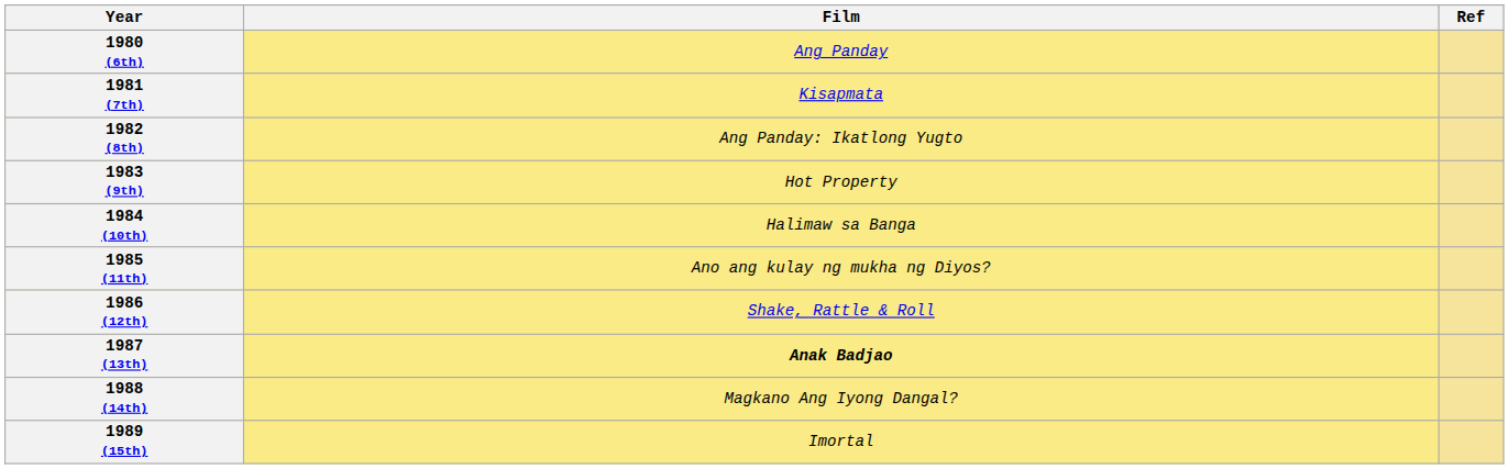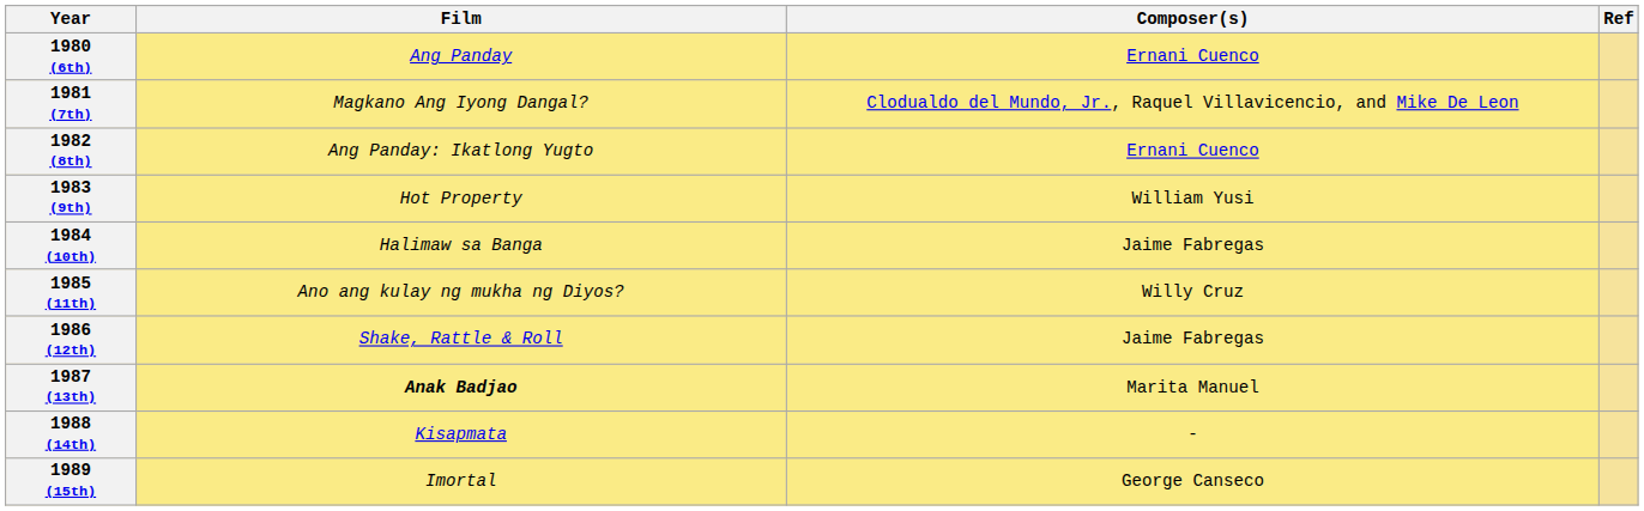 <table class="wikitable" rowspan=2 border="2" cellpadding="4" style="text-align: center; background: #f6e39c">
 <tr style="background:#bebebe;">
 <th scope="col" style="width:8%;">Year</th>
 <th scope="col" style="width:40%;">Film</th>
+<th scope="col" style="width:50%;">Composer(s)</th>
 <th scope="col" style="width:2%;">Ref</th>
 </tr>
 <tr>
 <th scope="row" style="text-align:center">1980 <br><small><a href='#'>(6th)</a> </small></th>
 <td style="background:#FAEB86"><em><a href='#'>Ang Panday</a></em></td>
+<td style="background:#FAEB86"><a href='#'>Ernani Cuenco</a></td>
 <td></td>
 </tr>
 <tr>
 <th scope="row" style="text-align:center">1981 <br><small><a href='#'>(7th)</a> </small></th>
-<td style="background:#FAEB86"><em><a href='#'>Kisapmata</a></em></td>
+<td style="background:#FAEB86"><em>Magkano Ang Iyong Dangal?</em></td>
+<td style="background:#FAEB86"><a href='#'>Clodualdo del Mundo, Jr.</a>, Raquel Villavicencio, and <a href='#'>Mike De Leon</a></td>
 <td></td>
 </tr>
 <tr>
 <th scope="row" style="text-align:center">1982 <br><small><a href='#'>(8th)</a> </small></th>
 <td style="background:#FAEB86"><em>Ang Panday: Ikatlong Yugto</em></td>
+<td style="background:#FAEB86"><a href='#'>Ernani Cuenco</a></td>
 <td></td>
 </tr>
 <tr>
 <th scope="row" style="text-align:center">1983 <br><small><a href='#'>(9th)</a> </small></th>
 <td style="background:#FAEB86"><em>Hot Property</em></td>
+<td style="background:#FAEB86">William Yusi</td>
 <td></td>
 </tr>
 <tr>
 <th scope="row" style="text-align:center">1984 <br><small><a href='#'>(10th)</a> </small></th>
 <td style="background:#FAEB86"><em>Halimaw sa Banga</em></td>
+<td style="background:#FAEB86">Jaime Fabregas</td>
 <td></td>
 </tr>
 <tr>
 <th scope="row" style="text-align:center">1985 <br><small><a href='#'>(11th)</a> </small></th>
 <td style="background:#FAEB86"><em>Ano ang kulay ng mukha ng Diyos?</em></td>
+<td style="background:#FAEB86">Willy Cruz</td>
 <td></td>
 </tr>
 <tr>
 <th scope="row" style="text-align:center">1986 <br><small><a href='#'>(12th)</a> </small></th>
 <td style="background:#FAEB86"><em><a href='#'>Shake, Rattle & Roll</a></em></td>
+<td style="background:#FAEB86">Jaime Fabregas</td>
 <td></td>
 </tr>
 <tr>
 <th scope="row" style="text-align:center">1987 <br><small><a href='#'>(13th)</a> </small></th>
 <td style="background:#FAEB86"><strong><em>Anak Badjao</em></strong></td>
+<td style="background:#FAEB86">Marita Manuel</td>
 <td></td>
 </tr>
 <tr>
 <th scope="row" style="text-align:center">1988 <br><small><a href='#'>(14th)</a> </small></th>
-<td style="background:#FAEB86"><em>Magkano Ang Iyong Dangal?</em></td>
+<td style="background:#FAEB86"><em><a href='#'>Kisapmata</a></em></td>
+<td style="background:#FAEB86">-</td>
 <td></td>
 </tr>
 <tr>
 <th scope="row" style="text-align:center">1989 <br><small><a href='#'>(15th)</a> </small></th>
 <td style="background:#FAEB86"><em>Imortal</em></td>
+<td style="background:#FAEB86">George Canseco</td>
 <td></td>
 </tr>
 </table>
